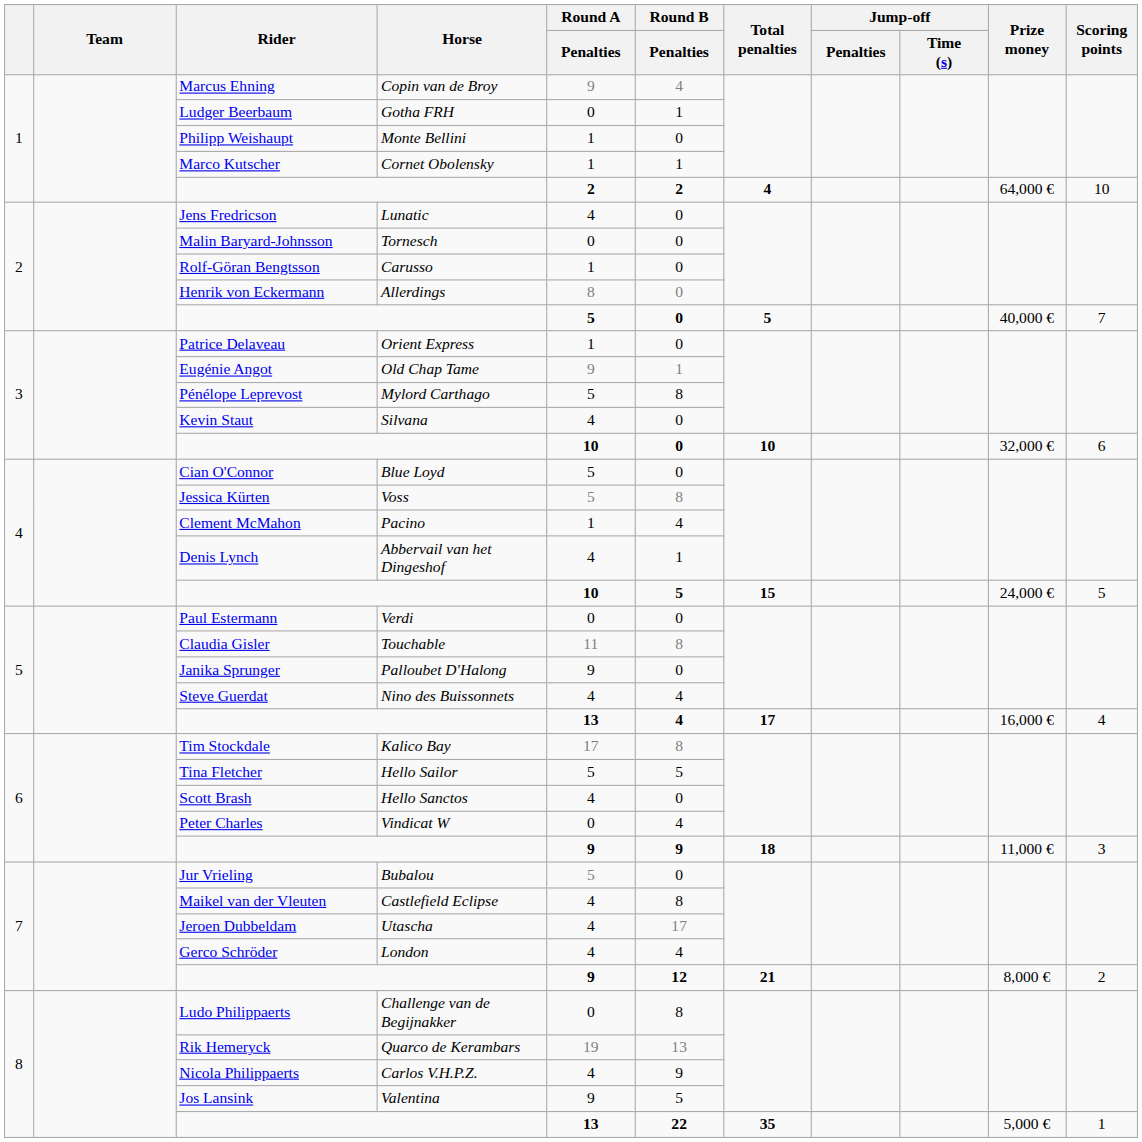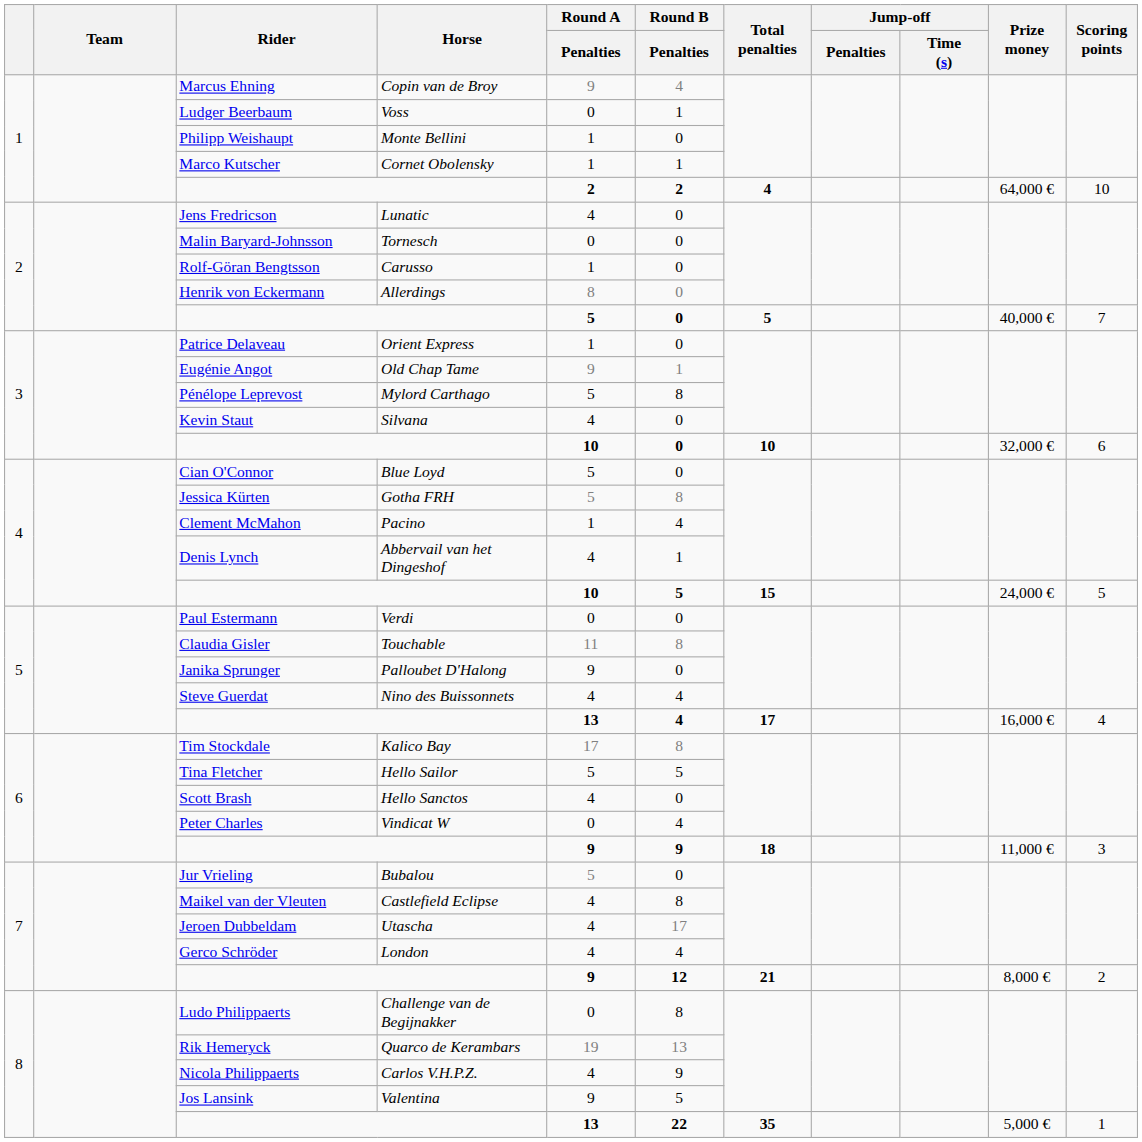 <table class="wikitable" style="font-size: 90%">
 <tr>
 <th rowspan=2 width=20></th>
 <th rowspan=2 width=125>Team</th>
 <th rowspan=2 width=180>Rider</th>
 <th rowspan=2 width=150>Horse</th>
 <th>Round A</th>
 <th>Round B</th>
 <th rowspan=2 width=75>Total penalties</th>
 <th colspan=2>Jump-off</th>
 <th rowspan=2 width=65>Prize<br>money</th>
 <th rowspan=2 width=60>Scoring<br>points</th>
 </tr>
 <tr>
 <th width=75>Penalties</th>
 <th width=75>Penalties</th>
 <th width=75>Penalties</th>
 <th width=75>Time<br>(<a href='#'>s</a>)</th>
 </tr>
 <tr>
 <td rowspan=5 align=center>1</td>
 <td rowspan=5></td>
 <td><a href='#'>Marcus Ehning</a></td>
 <td><em>Copin van de Broy</em></td>
 <td align=center style=color:gray>9</td>
 <td align=center style=color:gray>4</td>
 <td rowspan=4></td>
 <td rowspan=4></td>
 <td rowspan=4></td>
 <td rowspan=4></td>
 <td rowspan=4></td>
 </tr>
 <tr>
 <td><a href='#'>Ludger Beerbaum</a></td>
-<td><em>Gotha FRH</em></td>
+<td><em>Voss</em></td>
 <td align=center>0</td>
 <td align=center>1</td>
 </tr>
 <tr>
 <td><a href='#'>Philipp Weishaupt</a></td>
 <td><em>Monte Bellini</em></td>
 <td align=center>1</td>
 <td align=center>0</td>
 </tr>
 <tr>
 <td><a href='#'>Marco Kutscher</a></td>
 <td><em>Cornet Obolensky</em></td>
 <td align=center>1</td>
 <td align=center>1</td>
 </tr>
 <tr>
 <td colspan=2></td>
 <td align=center><strong>2</strong></td>
 <td align=center><strong>2</strong></td>
 <td align=center><strong>4</strong></td>
 <td></td>
 <td></td>
 <td align=center>64,000 €</td>
 <td align=center>10</td>
 </tr>
 <tr>
 <td rowspan=5 align=center>2</td>
 <td rowspan=5></td>
 <td><a href='#'>Jens Fredricson</a></td>
 <td><em>Lunatic</em></td>
 <td align=center>4</td>
 <td align=center>0</td>
 <td rowspan=4></td>
 <td rowspan=4></td>
 <td rowspan=4></td>
 <td rowspan=4></td>
 <td rowspan=4></td>
 </tr>
 <tr>
 <td><a href='#'>Malin Baryard-Johnsson</a></td>
 <td><em>Tornesch</em></td>
 <td align=center>0</td>
 <td align=center>0</td>
 </tr>
 <tr>
 <td><a href='#'>Rolf-Göran Bengtsson</a></td>
 <td><em>Carusso</em></td>
 <td align=center>1</td>
 <td align=center>0</td>
 </tr>
 <tr>
 <td><a href='#'>Henrik von Eckermann</a></td>
 <td><em>Allerdings</em></td>
 <td align=center style=color:gray>8</td>
 <td align=center style=color:gray>0</td>
 </tr>
 <tr>
 <td colspan=2></td>
 <td align=center><strong>5</strong></td>
 <td align=center><strong>0</strong></td>
 <td align=center><strong>5</strong></td>
 <td></td>
 <td></td>
 <td align=center>40,000 €</td>
 <td align=center>7</td>
 </tr>
 <tr>
 <td rowspan=5 align=center>3</td>
 <td rowspan=5></td>
 <td><a href='#'>Patrice Delaveau</a></td>
 <td><em>Orient Express</em></td>
 <td align=center>1</td>
 <td align=center>0</td>
 <td rowspan=4></td>
 <td rowspan=4></td>
 <td rowspan=4></td>
 <td rowspan=4></td>
 <td rowspan=4></td>
 </tr>
 <tr>
 <td><a href='#'>Eugénie Angot</a></td>
 <td><em>Old Chap Tame</em></td>
 <td align=center style=color:gray>9</td>
 <td align=center style=color:gray>1</td>
 </tr>
 <tr>
 <td><a href='#'>Pénélope Leprevost</a></td>
 <td><em>Mylord Carthago</em></td>
 <td align=center>5</td>
 <td align=center>8</td>
 </tr>
 <tr>
 <td><a href='#'>Kevin Staut</a></td>
 <td><em>Silvana</em></td>
 <td align=center>4</td>
 <td align=center>0</td>
 </tr>
 <tr>
 <td colspan=2></td>
 <td align=center><strong>10</strong></td>
 <td align=center><strong>0</strong></td>
 <td align=center><strong>10</strong></td>
 <td></td>
 <td></td>
 <td align=center>32,000 €</td>
 <td align=center>6</td>
 </tr>
 <tr>
 <td rowspan=5 align=center>4</td>
 <td rowspan=5></td>
 <td><a href='#'>Cian O'Connor</a></td>
 <td><em>Blue Loyd</em></td>
 <td align=center>5</td>
 <td align=center>0</td>
 <td rowspan=4></td>
 <td rowspan=4></td>
 <td rowspan=4></td>
 <td rowspan=4></td>
 <td rowspan=4></td>
 </tr>
 <tr>
 <td><a href='#'>Jessica Kürten</a></td>
-<td><em>Voss</em></td>
+<td><em>Gotha FRH</em></td>
 <td align=center style=color:gray>5</td>
 <td align=center style=color:gray>8</td>
 </tr>
 <tr>
 <td><a href='#'>Clement McMahon</a></td>
 <td><em>Pacino</em></td>
 <td align=center>1</td>
 <td align=center>4</td>
 </tr>
 <tr>
 <td><a href='#'>Denis Lynch</a></td>
 <td><em>Abbervail van het Dingeshof</em></td>
 <td align=center>4</td>
 <td align=center>1</td>
 </tr>
 <tr>
 <td colspan=2></td>
 <td align=center><strong>10</strong></td>
 <td align=center><strong>5</strong></td>
 <td align=center><strong>15</strong></td>
 <td></td>
 <td></td>
 <td align=center>24,000 €</td>
 <td align=center>5</td>
 </tr>
 <tr>
 <td rowspan=5 align=center>5</td>
 <td rowspan=5></td>
 <td><a href='#'>Paul Estermann</a></td>
 <td><em>Verdi</em></td>
 <td align=center>0</td>
 <td align=center>0</td>
 <td rowspan=4></td>
 <td rowspan=4></td>
 <td rowspan=4></td>
 <td rowspan=4></td>
 <td rowspan=4></td>
 </tr>
 <tr>
 <td><a href='#'>Claudia Gisler</a></td>
 <td><em>Touchable</em></td>
 <td align=center style=color:gray>11</td>
 <td align=center style=color:gray>8</td>
 </tr>
 <tr>
 <td><a href='#'>Janika Sprunger</a></td>
 <td><em>Palloubet D'Halong</em></td>
 <td align=center>9</td>
 <td align=center>0</td>
 </tr>
 <tr>
 <td><a href='#'>Steve Guerdat</a></td>
 <td><em>Nino des Buissonnets</em></td>
 <td align=center>4</td>
 <td align=center>4</td>
 </tr>
 <tr>
 <td colspan=2></td>
 <td align=center><strong>13</strong></td>
 <td align=center><strong>4</strong></td>
 <td align=center><strong>17</strong></td>
 <td></td>
 <td></td>
 <td align=center>16,000 €</td>
 <td align=center>4</td>
 </tr>
 <tr>
 <td rowspan=5 align=center>6</td>
 <td rowspan=5></td>
 <td><a href='#'>Tim Stockdale</a></td>
 <td><em>Kalico Bay</em></td>
 <td align=center style=color:gray>17</td>
 <td align=center style=color:gray>8</td>
 <td rowspan=4></td>
 <td rowspan=4></td>
 <td rowspan=4></td>
 <td rowspan=4></td>
 <td rowspan=4></td>
 </tr>
 <tr>
 <td><a href='#'>Tina Fletcher</a></td>
 <td><em>Hello Sailor</em></td>
 <td align=center>5</td>
 <td align=center>5</td>
 </tr>
 <tr>
 <td><a href='#'>Scott Brash</a></td>
 <td><em>Hello Sanctos</em></td>
 <td align=center>4</td>
 <td align=center>0</td>
 </tr>
 <tr>
 <td><a href='#'>Peter Charles</a></td>
 <td><em>Vindicat W</em></td>
 <td align=center>0</td>
 <td align=center>4</td>
 </tr>
 <tr>
 <td colspan=2></td>
 <td align=center><strong>9</strong></td>
 <td align=center><strong>9</strong></td>
 <td align=center><strong>18</strong></td>
 <td></td>
 <td></td>
 <td align=center>11,000 €</td>
 <td align=center>3</td>
 </tr>
 <tr>
 <td rowspan=5 align=center>7</td>
 <td rowspan=5></td>
 <td><a href='#'>Jur Vrieling</a></td>
 <td><em>Bubalou</em></td>
 <td align=center style=color:gray>5</td>
 <td align=center>0</td>
 <td rowspan=4></td>
 <td rowspan=4></td>
 <td rowspan=4></td>
 <td rowspan=4></td>
 <td rowspan=4></td>
 </tr>
 <tr>
 <td><a href='#'>Maikel van der Vleuten</a></td>
 <td><em>Castlefield Eclipse</em></td>
 <td align=center>4</td>
 <td align=center>8</td>
 </tr>
 <tr>
 <td><a href='#'>Jeroen Dubbeldam</a></td>
 <td><em>Utascha</em></td>
 <td align=center>4</td>
 <td align=center style=color:gray>17</td>
 </tr>
 <tr>
 <td><a href='#'>Gerco Schröder</a></td>
 <td><em>London</em></td>
 <td align=center>4</td>
 <td align=center>4</td>
 </tr>
 <tr>
 <td colspan=2></td>
 <td align=center><strong>9</strong></td>
 <td align=center><strong>12</strong></td>
 <td align=center><strong>21</strong></td>
 <td></td>
 <td></td>
 <td align=center>8,000 €</td>
 <td align=center>2</td>
 </tr>
 <tr>
 <td rowspan=5 align=center>8</td>
 <td rowspan=5></td>
 <td><a href='#'>Ludo Philippaerts</a></td>
 <td><em>Challenge van de Begijnakker</em></td>
 <td align=center>0</td>
 <td align=center>8</td>
 <td rowspan=4></td>
 <td rowspan=4></td>
 <td rowspan=4></td>
 <td rowspan=4></td>
 <td rowspan=4></td>
 </tr>
 <tr>
 <td><a href='#'>Rik Hemeryck</a></td>
 <td><em>Quarco de Kerambars</em></td>
 <td align=center style=color:gray>19</td>
 <td align=center style=color:gray>13</td>
 </tr>
 <tr>
 <td><a href='#'>Nicola Philippaerts</a></td>
 <td><em>Carlos V.H.P.Z.</em></td>
 <td align=center>4</td>
 <td align=center>9</td>
 </tr>
 <tr>
 <td><a href='#'>Jos Lansink</a></td>
 <td><em>Valentina</em></td>
 <td align=center>9</td>
 <td align=center>5</td>
 </tr>
 <tr>
 <td colspan=2></td>
 <td align=center><strong>13</strong></td>
 <td align=center><strong>22</strong></td>
 <td align=center><strong>35</strong></td>
 <td></td>
 <td></td>
 <td align=center>5,000 €</td>
 <td align=center>1</td>
 </tr>
 </table>
